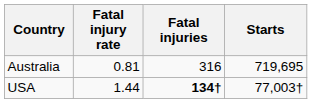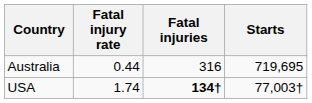 <table class="wikitable">
 <tr>
 <th style="width:75px;">Country</th>
 <th style="width:75px;">Fatal injury rate</th>
 <th style="width:90px;">Fatal injuries</th>
 <th style="width:90px;">Starts</th>
 </tr>
 <tr>
 <td>Australia</td>
-<td align="right">0.81</td>
+<td align="right">0.44</td>
 <td align="right">316</td>
 <td align="right">719,695</td>
 </tr>
 <tr>
 <td>USA</td>
-<td align="right">1.44</td>
+<td align="right">1.74</td>
 <td align="right"><strong>134†</strong></td>
 <td align="right">77,003†</td>
 </tr>
 </table>
